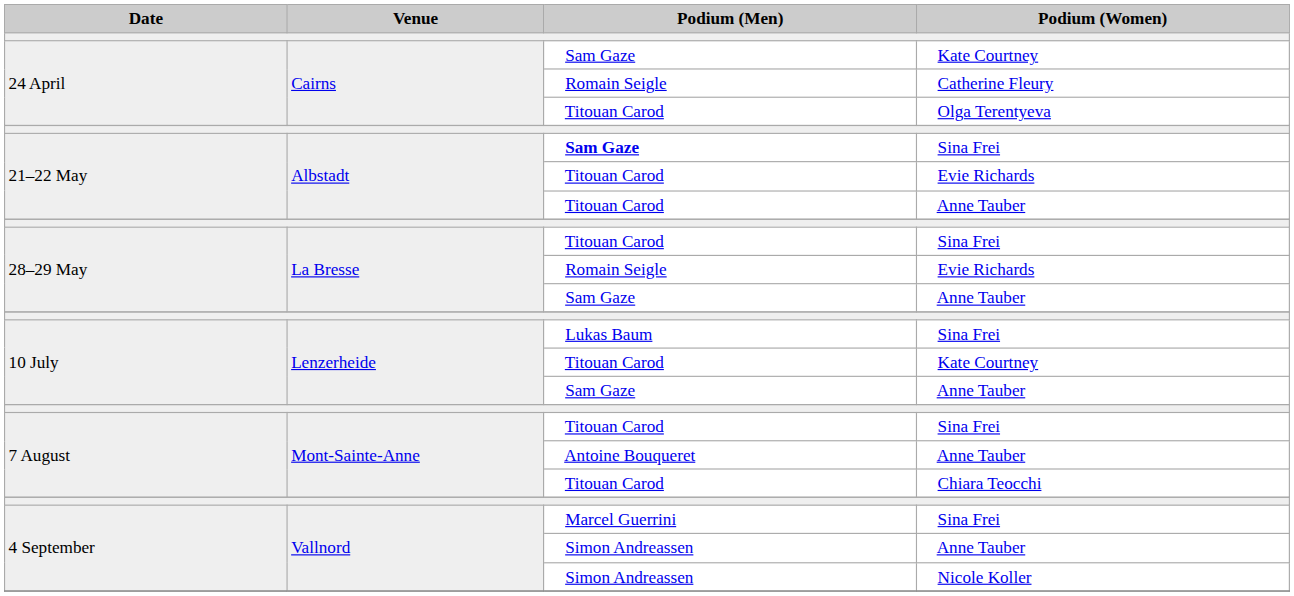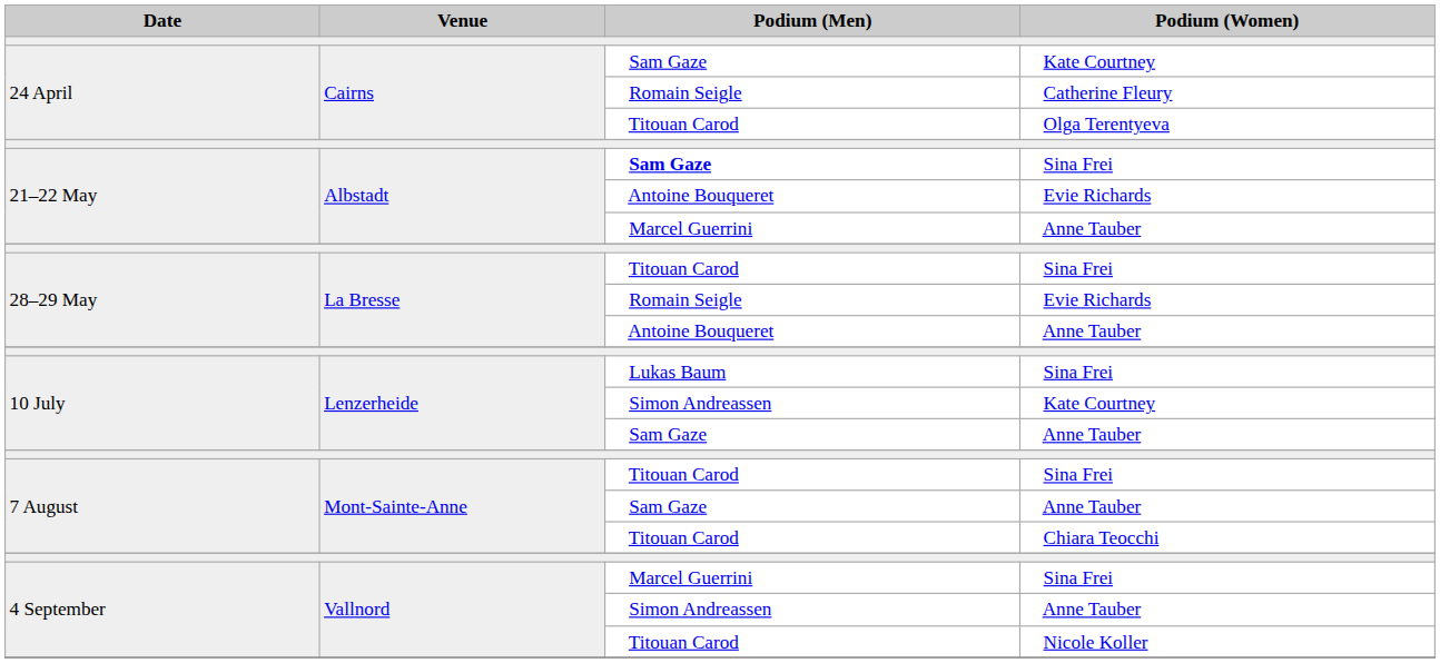 <table class="wikitable" width=90% bgcolor="#f7f8ff" cellpadding="3" cellspacing="0" border="1" style="font-size: 95%; border: gray solid 1px; border-collapse: collapse;">
 <tr bgcolor="#CCCCCC">
 <td align="center"><strong>Date</strong></td>
 <td width=20% align="center"><strong>Venue</strong></td>
 <td width=29% align="center"><strong>Podium (Men)</strong></td>
 <td width=29% align="center"><strong>Podium (Women)</strong></td>
 </tr>
 <tr bgcolor="#EFEFEF">
 <td colspan=4></td>
 </tr>
 <tr bgcolor="#EFEFEF">
 <td rowspan=3>24 April</td>
 <td rowspan=3> <a href='#'>Cairns</a></td>
 <td bgcolor="#ffffff">      <a href='#'>Sam Gaze</a></td>
 <td bgcolor="#ffffff">      <a href='#'>Kate Courtney</a></td>
 </tr>
 <tr>
 <td bgcolor="#ffffff">      <a href='#'>Romain Seigle</a></td>
 <td bgcolor="#ffffff">      <a href='#'>Catherine Fleury</a></td>
 </tr>
 <tr>
 <td bgcolor="#ffffff">      <a href='#'>Titouan Carod</a></td>
 <td bgcolor="#ffffff">      <a href='#'>Olga Terentyeva</a></td>
 </tr>
 <tr>
 </tr>
 <tr bgcolor="#EFEFEF">
 <td colspan=4></td>
 </tr>
 <tr bgcolor="#EFEFEF">
 <td rowspan=3>21–22 May</td>
 <td rowspan=3> <a href='#'>Albstadt</a></td>
 <td bgcolor="#ffffff"><strong>      <a href='#'>Sam Gaze</a></strong></td>
 <td bgcolor="#ffffff">      <a href='#'>Sina Frei</a></td>
 </tr>
 <tr>
-<td bgcolor="#ffffff">      <a href='#'>Titouan Carod</a></td>
+<td bgcolor="#ffffff">      <a href='#'>Antoine Bouqueret</a></td>
 <td bgcolor="#ffffff">      <a href='#'>Evie Richards</a></td>
 </tr>
 <tr>
-<td bgcolor="#ffffff">      <a href='#'>Titouan Carod</a></td>
+<td bgcolor="#ffffff">      <a href='#'>Marcel Guerrini</a></td>
 <td bgcolor="#ffffff">      <a href='#'>Anne Tauber</a></td>
 </tr>
 <tr>
 </tr>
 <tr bgcolor="#EFEFEF">
 <td colspan=4></td>
 </tr>
 <tr bgcolor="#EFEFEF">
 <td rowspan=3>28–29 May</td>
 <td rowspan=3> <a href='#'>La Bresse</a></td>
 <td bgcolor="#ffffff">      <a href='#'>Titouan Carod</a></td>
 <td bgcolor="#ffffff">       <a href='#'>Sina Frei</a></td>
 </tr>
 <tr>
 <td bgcolor="#ffffff">      <a href='#'>Romain Seigle</a></td>
 <td bgcolor="#ffffff">      <a href='#'>Evie Richards</a></td>
 </tr>
 <tr>
-<td bgcolor="#ffffff">      <a href='#'>Sam Gaze</a></td>
+<td bgcolor="#ffffff">      <a href='#'>Antoine Bouqueret</a></td>
 <td bgcolor="#ffffff">      <a href='#'>Anne Tauber</a></td>
 </tr>
 <tr>
 </tr>
 <tr bgcolor="#EFEFEF">
 <td colspan=4></td>
 </tr>
 <tr bgcolor="#EFEFEF">
 <td rowspan=3>10 July</td>
 <td rowspan=3> <a href='#'>Lenzerheide</a></td>
 <td bgcolor="#ffffff">      <a href='#'>Lukas Baum</a></td>
 <td bgcolor="#ffffff">       <a href='#'>Sina Frei</a></td>
 </tr>
 <tr>
-<td bgcolor="#ffffff">      <a href='#'>Titouan Carod</a></td>
+<td bgcolor="#ffffff">      <a href='#'>Simon Andreassen</a></td>
 <td bgcolor="#ffffff">      <a href='#'>Kate Courtney</a></td>
 </tr>
 <tr>
 <td bgcolor="#ffffff">      <a href='#'>Sam Gaze</a></td>
 <td bgcolor="#ffffff">      <a href='#'>Anne Tauber</a></td>
 </tr>
 <tr>
 </tr>
 <tr bgcolor="#EFEFEF">
 <td colspan=4></td>
 </tr>
 <tr bgcolor="#EFEFEF">
 <td rowspan=3>7 August</td>
 <td rowspan=3> <a href='#'>Mont-Sainte-Anne</a></td>
 <td bgcolor="#ffffff">      <a href='#'>Titouan Carod</a></td>
 <td bgcolor="#ffffff">      <a href='#'>Sina Frei</a></td>
 </tr>
 <tr>
-<td bgcolor="#ffffff">      <a href='#'>Antoine Bouqueret</a></td>
+<td bgcolor="#ffffff">      <a href='#'>Sam Gaze</a></td>
 <td bgcolor="#ffffff">      <a href='#'>Anne Tauber</a></td>
 </tr>
 <tr>
 <td bgcolor="#ffffff">      <a href='#'>Titouan Carod</a></td>
 <td bgcolor="#ffffff">      <a href='#'>Chiara Teocchi</a></td>
 </tr>
 <tr>
 </tr>
 <tr>
 </tr>
 <tr bgcolor="#EFEFEF">
 <td colspan=4></td>
 </tr>
 <tr bgcolor="#EFEFEF">
 <td rowspan=3>4 September</td>
 <td rowspan=3> <a href='#'>Vallnord</a></td>
 <td bgcolor="#ffffff">      <a href='#'>Marcel Guerrini</a></td>
 <td bgcolor="#ffffff">      <a href='#'>Sina Frei</a></td>
 </tr>
 <tr>
 <td bgcolor="#ffffff">      <a href='#'>Simon Andreassen</a></td>
 <td bgcolor="#ffffff">      <a href='#'>Anne Tauber</a></td>
 </tr>
 <tr>
-<td bgcolor="#ffffff">      <a href='#'>Simon Andreassen</a></td>
+<td bgcolor="#ffffff">      <a href='#'>Titouan Carod</a></td>
 <td bgcolor="#ffffff">      <a href='#'>Nicole Koller</a></td>
 </tr>
 <tr>
 </tr>
 </table>
